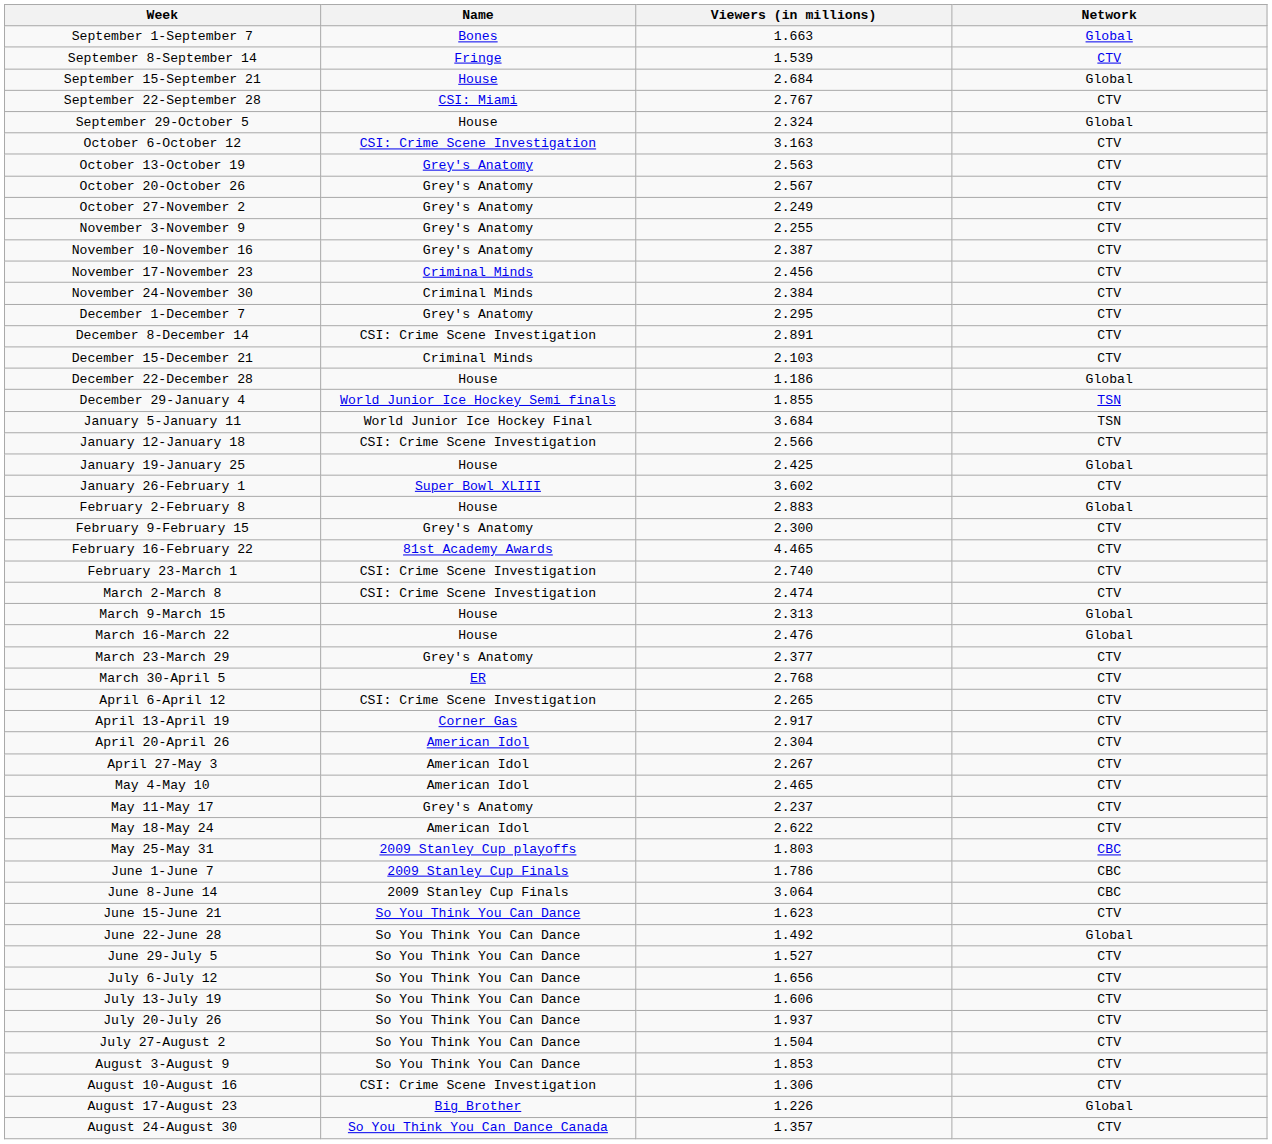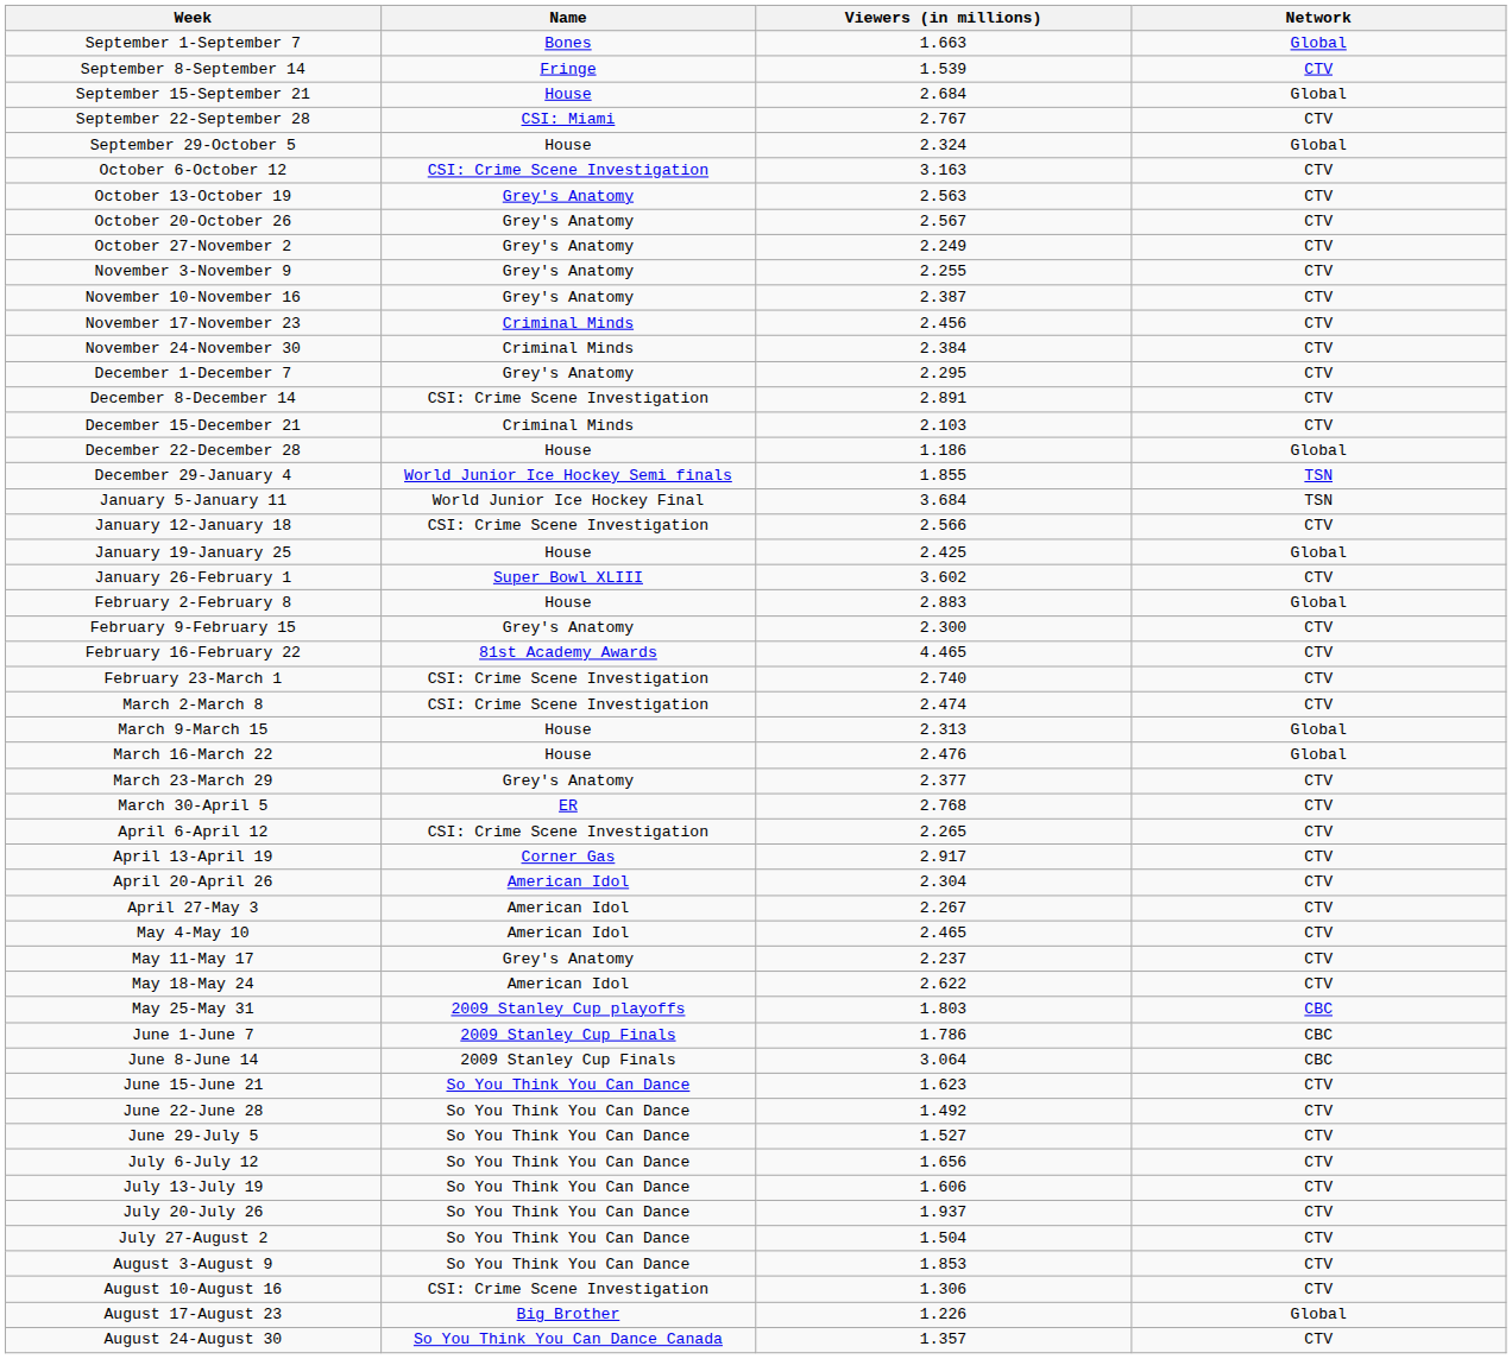 <table class="wikitable sortable">
 <tr>
 <th width="12%">Week</th>
 <th width="12%">Name</th>
 <th width="12%">Viewers (in millions)</th>
 <th width="12%">Network</th>
 </tr>
 <tr align="center">
 <td colspan="1" align=center>September 1-September 7</td>
 <td colspan="1" align=center><a href='#'>Bones</a></td>
 <td colspan="1" align=center>1.663</td>
 <td colspan="1" align=center><a href='#'>Global</a></td>
 </tr>
 <tr align="center">
 <td colspan="1" align=center>September 8-September 14</td>
 <td colspan="1" align=center><a href='#'>Fringe</a></td>
 <td colspan="1" align=center>1.539</td>
 <td colspan="1" align=center><a href='#'>CTV</a></td>
 </tr>
 <tr align="center">
 <td colspan="1" align=center>September 15-September 21</td>
 <td colspan="1" align=center><a href='#'>House</a></td>
 <td colspan="1" align=center>2.684</td>
 <td colspan="1" align=center>Global</td>
 </tr>
 <tr align="center">
 <td colspan="1" align=center>September 22-September 28</td>
 <td colspan="1" align=center><a href='#'>CSI: Miami</a></td>
 <td colspan="1" align=center>2.767</td>
 <td colspan="1" align=center>CTV</td>
 </tr>
 <tr align="center">
 <td colspan="1" align=center>September 29-October 5</td>
 <td colspan="1" align=center>House</td>
 <td colspan="1" align=center>2.324</td>
 <td colspan="1" align=center>Global</td>
 </tr>
 <tr align="center">
 <td colspan="1" align=center>October 6-October 12</td>
 <td colspan="1" align=center><a href='#'>CSI: Crime Scene Investigation</a></td>
 <td colspan="1" align=center>3.163</td>
 <td colspan="1" align=center>CTV</td>
 </tr>
 <tr align="center">
 <td colspan="1" align=center>October 13-October 19</td>
 <td colspan="1" align=center><a href='#'>Grey's Anatomy</a></td>
 <td colspan="1" align=center>2.563</td>
 <td colspan="1" align=center>CTV</td>
 </tr>
 <tr align="center">
 <td colspan="1" align=center>October 20-October 26</td>
 <td colspan="1" align=center>Grey's Anatomy</td>
 <td colspan="1" align=center>2.567</td>
 <td colspan="1" align=center>CTV</td>
 </tr>
 <tr align="center">
 <td colspan="1" align=center>October 27-November 2</td>
 <td colspan="1" align=center>Grey's Anatomy</td>
 <td colspan="1" align=center>2.249</td>
 <td colspan="1" align=center>CTV</td>
 </tr>
 <tr align="center">
 <td colspan="1" align=center>November 3-November 9</td>
 <td colspan="1" align=center>Grey's Anatomy</td>
 <td colspan="1" align=center>2.255</td>
 <td colspan="1" align=center>CTV</td>
 </tr>
 <tr align="center">
 <td colspan="1" align=center>November 10-November 16</td>
 <td colspan="1" align=center>Grey's Anatomy</td>
 <td colspan="1" align=center>2.387</td>
 <td colspan="1" align=center>CTV</td>
 </tr>
 <tr align="center">
 <td colspan="1" align=center>November 17-November 23</td>
 <td colspan="1" align=center><a href='#'>Criminal Minds</a></td>
 <td colspan="1" align=center>2.456</td>
 <td colspan="1" align=center>CTV</td>
 </tr>
 <tr align="center">
 <td colspan="1" align=center>November 24-November 30</td>
 <td colspan="1" align=center>Criminal Minds</td>
 <td colspan="1" align=center>2.384</td>
 <td colspan="1" align=center>CTV</td>
 </tr>
 <tr align="center">
 <td colspan="1" align=center>December 1-December 7</td>
 <td colspan="1" align=center>Grey's Anatomy</td>
 <td colspan="1" align=center>2.295</td>
 <td colspan="1" align=center>CTV</td>
 </tr>
 <tr align="center">
 <td colspan="1" align=center>December 8-December 14</td>
 <td colspan="1" align=center>CSI: Crime Scene Investigation</td>
 <td colspan="1" align=center>2.891</td>
 <td colspan="1" align=center>CTV</td>
 </tr>
 <tr align="center">
 <td colspan="1" align=center>December 15-December 21</td>
 <td colspan="1" align=center>Criminal Minds</td>
 <td colspan="1" align=center>2.103</td>
 <td colspan="1" align=center>CTV</td>
 </tr>
 <tr align="center">
 <td colspan="1" align=center>December 22-December 28</td>
 <td colspan="1" align=center>House</td>
 <td colspan="1" align=center>1.186</td>
 <td colspan="1" align=center>Global</td>
 </tr>
 <tr align="center">
 <td colspan="1" align=center>December 29-January 4</td>
 <td colspan="1" align=center><a href='#'>World Junior Ice Hockey Semi finals</a></td>
 <td colspan="1" align=center>1.855</td>
 <td colspan="1" align=center><a href='#'>TSN</a></td>
 </tr>
 <tr align="center">
 <td colspan="1" align=center>January 5-January 11</td>
 <td colspan="1" align=center>World Junior Ice Hockey Final</td>
 <td colspan="1" align=center>3.684</td>
 <td colspan="1" align=center>TSN</td>
 </tr>
 <tr align="center">
 <td colspan="1" align=center>January 12-January 18</td>
 <td colspan="1" align=center>CSI: Crime Scene Investigation</td>
 <td colspan="1" align=center>2.566</td>
 <td colspan="1" align=center>CTV</td>
 </tr>
 <tr align="center">
 <td colspan="1" align=center>January 19-January 25</td>
 <td colspan="1" align=center>House</td>
 <td colspan="1" align=center>2.425</td>
 <td colspan="1" align=center>Global</td>
 </tr>
 <tr align="center">
 <td colspan="1" align=center>January 26-February 1</td>
 <td colspan="1" align=center><a href='#'>Super Bowl XLIII</a></td>
 <td colspan="1" align=center>3.602</td>
 <td colspan="1" align=center>CTV</td>
 </tr>
 <tr align="center">
 <td colspan="1" align=center>February 2-February 8</td>
 <td colspan="1" align=center>House</td>
 <td colspan="1" align=center>2.883</td>
 <td colspan="1" align=center>Global</td>
 </tr>
 <tr align="center">
 <td colspan="1" align=center>February 9-February 15</td>
 <td colspan="1" align=center>Grey's Anatomy</td>
 <td colspan="1" align=center>2.300</td>
 <td colspan="1" align=center>CTV</td>
 </tr>
 <tr align="center">
 <td colspan="1" align=center>February 16-February 22</td>
 <td colspan="1" align=center><a href='#'>81st Academy Awards</a></td>
 <td colspan="1" align=center>4.465</td>
 <td colspan="1" align=center>CTV</td>
 </tr>
 <tr align="center">
 <td colspan="1" align=center>February 23-March 1</td>
 <td colspan="1" align=center>CSI: Crime Scene Investigation</td>
 <td colspan="1" align=center>2.740</td>
 <td colspan="1" align=center>CTV</td>
 </tr>
 <tr align="center">
 <td colspan="1" align=center>March 2-March 8</td>
 <td colspan="1" align=center>CSI: Crime Scene Investigation</td>
 <td colspan="1" align=center>2.474</td>
 <td colspan="1" align=center>CTV</td>
 </tr>
 <tr align="center">
 <td colspan="1" align=center>March 9-March 15</td>
 <td colspan="1" align=center>House</td>
 <td colspan="1" align=center>2.313</td>
 <td colspan="1" align=center>Global</td>
 </tr>
 <tr align="center">
 <td colspan="1" align=center>March 16-March 22</td>
 <td colspan="1" align=center>House</td>
 <td colspan="1" align=center>2.476</td>
 <td colspan="1" align=center>Global</td>
 </tr>
 <tr align="center">
 <td colspan="1" align=center>March 23-March 29</td>
 <td colspan="1" align=center>Grey's Anatomy</td>
 <td colspan="1" align=center>2.377</td>
 <td colspan="1" align=center>CTV</td>
 </tr>
 <tr align="center">
 <td colspan="1" align=center>March 30-April 5</td>
 <td colspan="1" align=center><a href='#'>ER</a></td>
 <td colspan="1" align=center>2.768</td>
 <td colspan="1" align=center>CTV</td>
 </tr>
 <tr align="center">
 <td colspan="1" align=center>April 6-April 12</td>
 <td colspan="1" align=center>CSI: Crime Scene Investigation</td>
 <td colspan="1" align=center>2.265</td>
 <td colspan="1" align=center>CTV</td>
 </tr>
 <tr align="center">
 <td colspan="1" align=center>April 13-April 19</td>
 <td colspan="1" align=center><a href='#'>Corner Gas</a></td>
 <td colspan="1" align=center>2.917</td>
 <td colspan="1" align=center>CTV</td>
 </tr>
 <tr align="center">
 <td colspan="1" align=center>April 20-April 26</td>
 <td colspan="1" align=center><a href='#'>American Idol</a></td>
 <td colspan="1" align=center>2.304</td>
 <td colspan="1" align=center>CTV</td>
 </tr>
 <tr align="center">
 <td colspan="1" align=center>April 27-May 3</td>
 <td colspan="1" align=center>American Idol</td>
 <td colspan="1" align=center>2.267</td>
 <td colspan="1" align=center>CTV</td>
 </tr>
 <tr align="center">
 <td colspan="1" align=center>May 4-May 10</td>
 <td colspan="1" align=center>American Idol</td>
 <td colspan="1" align=center>2.465</td>
 <td colspan="1" align=center>CTV</td>
 </tr>
 <tr align="center">
 <td colspan="1" align=center>May 11-May 17</td>
 <td colspan="1" align=center>Grey's Anatomy</td>
 <td colspan="1" align=center>2.237</td>
 <td colspan="1" align=center>CTV</td>
 </tr>
 <tr align="center">
 <td colspan="1" align=center>May 18-May 24</td>
 <td colspan="1" align=center>American Idol</td>
 <td colspan="1" align=center>2.622</td>
 <td colspan="1" align=center>CTV</td>
 </tr>
 <tr align="center">
 <td colspan="1" align=center>May 25-May 31</td>
 <td colspan="1" align=center><a href='#'>2009 Stanley Cup playoffs</a></td>
 <td colspan="1" align=center>1.803</td>
 <td colspan="1" align=center><a href='#'>CBC</a></td>
 </tr>
 <tr align="center">
 <td colspan="1" align=center>June 1-June 7</td>
 <td colspan="1" align=center><a href='#'>2009 Stanley Cup Finals</a></td>
 <td colspan="1" align=center>1.786</td>
 <td colspan="1" align=center>CBC</td>
 </tr>
 <tr align="center">
 <td colspan="1" align=center>June 8-June 14</td>
 <td colspan="1" align=center>2009 Stanley Cup Finals</td>
 <td colspan="1" align=center>3.064</td>
 <td colspan="1" align=center>CBC</td>
 </tr>
 <tr align="center">
 <td colspan="1" align=center>June 15-June 21</td>
 <td colspan="1" align=center><a href='#'>So You Think You Can Dance</a></td>
 <td colspan="1" align=center>1.623</td>
 <td colspan="1" align=center>CTV</td>
 </tr>
 <tr align="center">
 <td colspan="1" align=center>June 22-June 28</td>
 <td colspan="1" align=center>So You Think You Can Dance</td>
 <td colspan="1" align=center>1.492</td>
-<td colspan="1" align=center>Global</td>
+<td colspan="1" align=center>CTV</td>
 </tr>
 <tr align="center">
 <td colspan="1" align=center>June 29-July 5</td>
 <td colspan="1" align=center>So You Think You Can Dance</td>
 <td colspan="1" align=center>1.527</td>
 <td colspan="1" align=center>CTV</td>
 </tr>
 <tr align="center">
 <td colspan="1" align=center>July 6-July 12</td>
 <td colspan="1" align=center>So You Think You Can Dance</td>
 <td colspan="1" align=center>1.656</td>
 <td colspan="1" align=center>CTV</td>
 </tr>
 <tr align="center">
 <td colspan="1" align=center>July 13-July 19</td>
 <td colspan="1" align=center>So You Think You Can Dance</td>
 <td colspan="1" align=center>1.606</td>
 <td colspan="1" align=center>CTV</td>
 </tr>
 <tr align="center">
 <td colspan="1" align=center>July 20-July 26</td>
 <td colspan="1" align=center>So You Think You Can Dance</td>
 <td colspan="1" align=center>1.937</td>
 <td colspan="1" align=center>CTV</td>
 </tr>
 <tr align="center">
 <td colspan="1" align=center>July 27-August 2</td>
 <td colspan="1" align=center>So You Think You Can Dance</td>
 <td colspan="1" align=center>1.504</td>
 <td colspan="1" align=center>CTV</td>
 </tr>
 <tr align="center">
 <td colspan="1" align=center>August 3-August 9</td>
 <td colspan="1" align=center>So You Think You Can Dance</td>
 <td colspan="1" align=center>1.853</td>
 <td colspan="1" align=center>CTV</td>
 </tr>
 <tr align="center">
 <td colspan="1" align=center>August 10-August 16</td>
 <td colspan="1" align=center>CSI: Crime Scene Investigation</td>
 <td colspan="1" align=center>1.306</td>
 <td colspan="1" align=center>CTV</td>
 </tr>
 <tr align="center">
 <td colspan="1" align=center>August 17-August 23</td>
 <td colspan="1" align=center><a href='#'>Big Brother</a></td>
 <td colspan="1" align=center>1.226</td>
 <td colspan="1" align=center>Global</td>
 </tr>
 <tr align="center">
 <td colspan="1" align=center>August 24-August 30</td>
 <td colspan="1" align=center><a href='#'>So You Think You Can Dance Canada</a></td>
 <td colspan="1" align=center>1.357</td>
 <td colspan="1" align=center>CTV</td>
 </tr>
 </table>
